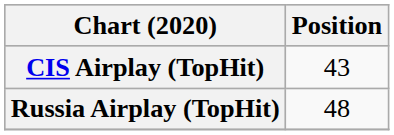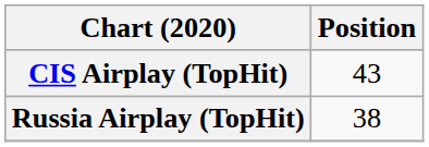 <table class="wikitable sortable plainrowheaders" style="text-align:center">
 <tr>
 <th scope="col">Chart (2020)</th>
 <th scope="col">Position</th>
 </tr>
 <tr>
 <th scope="row"><a href='#'>CIS</a> Airplay (TopHit)</th>
 <td>43</td>
 </tr>
 <tr>
 <th scope="row">Russia Airplay (TopHit)</th>
-<td>48</td>
+<td>38</td>
 </tr>
 <tr>
 </tr>
 </table>
